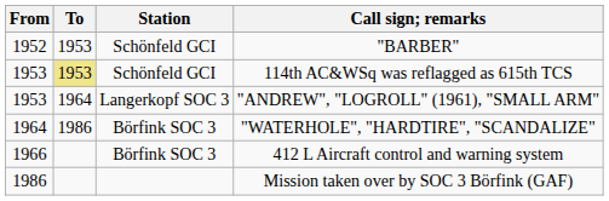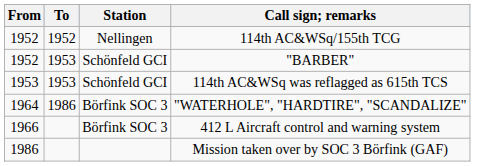 <table class="wikitable sortable" style="text-align:center">
 <tr style="background:#80C0FF">
 <th>From</th>
 <th>To</th>
 <th>Station</th>
 <th>Call sign; remarks</th>
 </tr>
 <tr>
 <td>1952</td>
+<td>1952</td>
+<td>Nellingen</td>
+<td>114th AC&WSq/155th TCG</td>
+</tr>
+<tr>
+<td>1952</td>
 <td>1953</td>
 <td>Schönfeld GCI</td>
 <td>"BARBER"</td>
 </tr>
 <tr>
 <td>1953</td>
-<td style="background: khaki;">1953</td>
+<td>1953</td>
 <td>Schönfeld GCI</td>
 <td>114th AC&WSq was reflagged as 615th TCS</td>
-</tr>
-<tr>
-<td>1953</td>
-<td>1964</td>
-<td>Langerkopf SOC 3</td>
-<td>"ANDREW", "LOGROLL" (1961), "SMALL ARM"</td>
 </tr>
 <tr>
 <td>1964</td>
 <td>1986</td>
 <td>Börfink SOC 3</td>
 <td>"WATERHOLE", "HARDTIRE", "SCANDALIZE"</td>
 </tr>
 <tr>
 <td>1966</td>
 <td></td>
 <td>Börfink SOC 3</td>
 <td>412 L Aircraft control and warning system</td>
 </tr>
 <tr>
 <td>1986</td>
 <td></td>
 <td></td>
 <td>Mission taken over by SOC 3 Börfink (GAF)</td>
 </tr>
 </table>
